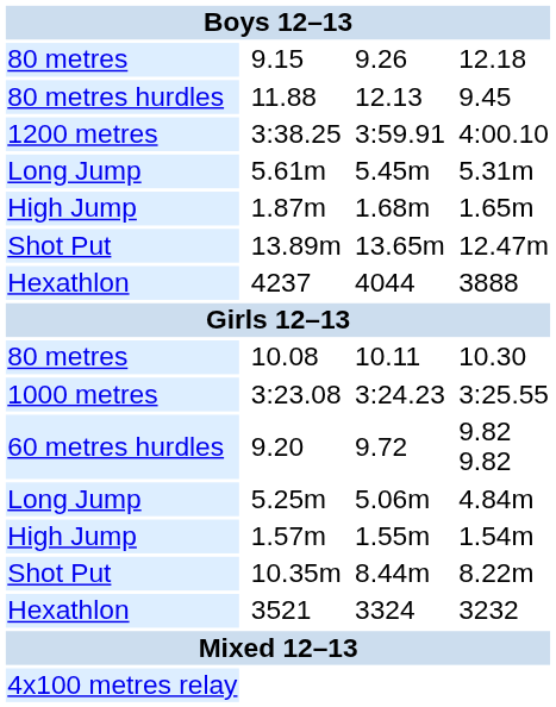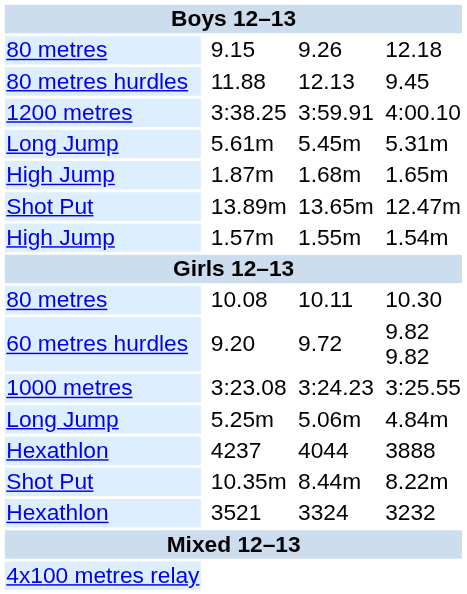 <table>
 <tr>
 <th colspan=7 align = center style="background-color: #CCDDEE;">Boys 12–13</th>
 </tr>
 <tr>
 <td bgcolor = DDEEFF><a href='#'>80 metres</a></td>
 <td></td>
 <td>9.15</td>
 <td></td>
 <td>9.26</td>
 <td></td>
 <td>12.18</td>
 </tr>
 <tr>
 <td bgcolor = DDEEFF><a href='#'>80 metres hurdles</a></td>
 <td></td>
 <td>11.88</td>
 <td></td>
 <td>12.13</td>
 <td></td>
 <td>9.45</td>
 </tr>
 <tr>
 <td bgcolor = DDEEFF><a href='#'>1200 metres</a></td>
 <td></td>
 <td>3:38.25</td>
 <td></td>
 <td>3:59.91</td>
 <td></td>
 <td>4:00.10</td>
 </tr>
 <tr>
 <td bgcolor = DDEEFF><a href='#'>Long Jump</a></td>
 <td></td>
 <td>5.61m</td>
 <td></td>
 <td>5.45m</td>
 <td></td>
 <td>5.31m</td>
 </tr>
 <tr>
 <td bgcolor = DDEEFF><a href='#'>High Jump</a></td>
 <td></td>
 <td>1.87m</td>
 <td></td>
 <td>1.68m</td>
 <td></td>
 <td>1.65m</td>
 </tr>
 <tr>
 <td bgcolor = DDEEFF><a href='#'>Shot Put</a></td>
 <td></td>
 <td>13.89m</td>
 <td></td>
 <td>13.65m</td>
 <td></td>
 <td>12.47m</td>
 </tr>
 <tr>
-<td bgcolor = DDEEFF><a href='#'>Hexathlon</a></td>
+<td bgcolor = DDEEFF><a href='#'>High Jump</a></td>
 <td></td>
-<td>4237</td>
+<td>1.57m</td>
 <td></td>
-<td>4044</td>
+<td>1.55m</td>
 <td></td>
-<td>3888</td>
+<td>1.54m</td>
 </tr>
 <tr>
 <th colspan=7 align = center style="background-color: #CCDDEE;">Girls 12–13</th>
 </tr>
 <tr>
 <td bgcolor = DDEEFF><a href='#'>80 metres</a></td>
 <td></td>
 <td>10.08</td>
 <td></td>
 <td>10.11</td>
 <td></td>
 <td>10.30</td>
 </tr>
 <tr>
+<td bgcolor = DDEEFF><a href='#'>60 metres hurdles</a></td>
+<td></td>
+<td>9.20</td>
+<td></td>
+<td>9.72</td>
+<td> <br> </td>
+<td>9.82 <br> 9.82</td>
+</tr>
+<tr>
 <td bgcolor = DDEEFF><a href='#'>1000 metres</a></td>
 <td></td>
 <td>3:23.08</td>
 <td></td>
 <td>3:24.23</td>
 <td></td>
 <td>3:25.55</td>
-</tr>
-<tr>
-<td bgcolor = DDEEFF><a href='#'>60 metres hurdles</a></td>
-<td></td>
-<td>9.20</td>
-<td></td>
-<td>9.72</td>
-<td> <br> </td>
-<td>9.82 <br> 9.82</td>
 </tr>
 <tr>
 <td bgcolor = DDEEFF><a href='#'>Long Jump</a></td>
 <td></td>
 <td>5.25m</td>
 <td></td>
 <td>5.06m</td>
 <td></td>
 <td>4.84m</td>
 </tr>
 <tr>
-<td bgcolor = DDEEFF><a href='#'>High Jump</a></td>
+<td bgcolor = DDEEFF><a href='#'>Hexathlon</a></td>
 <td></td>
-<td>1.57m</td>
+<td>4237</td>
 <td></td>
-<td>1.55m</td>
+<td>4044</td>
 <td></td>
-<td>1.54m</td>
+<td>3888</td>
 </tr>
 <tr>
 <td bgcolor = DDEEFF><a href='#'>Shot Put</a></td>
 <td></td>
 <td>10.35m</td>
 <td></td>
 <td>8.44m</td>
 <td></td>
 <td>8.22m</td>
 </tr>
 <tr>
 <td bgcolor = DDEEFF><a href='#'>Hexathlon</a></td>
 <td></td>
 <td>3521</td>
 <td></td>
 <td>3324</td>
 <td></td>
 <td>3232</td>
 </tr>
 <tr>
 <th colspan=7 align = center style="background-color: #CCDDEE;">Mixed 12–13</th>
 </tr>
 <tr>
 <td bgcolor = DDEEFF><a href='#'>4x100 metres relay</a></td>
 <td></td>
 <td></td>
 <td></td>
 <td></td>
 <td></td>
 <td></td>
 </tr>
 <tr>
 </tr>
 </table>
